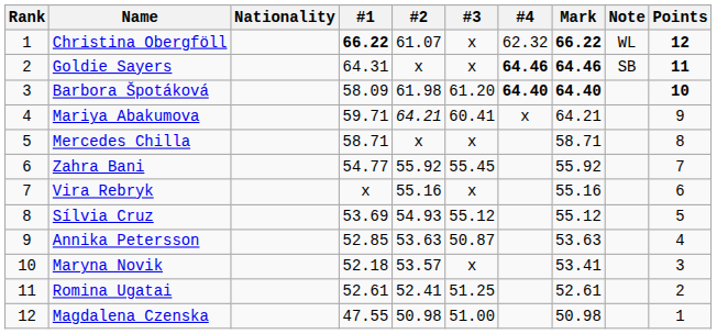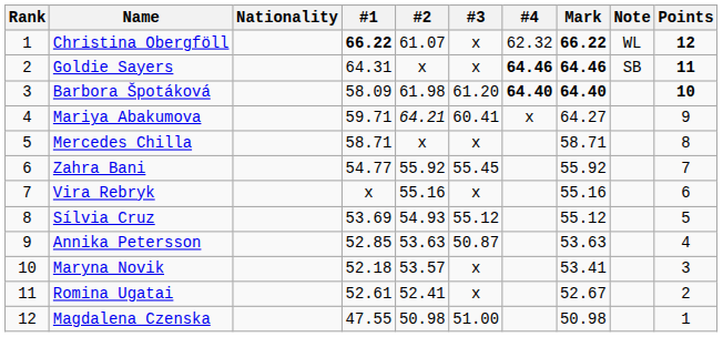 <table class="wikitable sortable" style="text-align:center">
 <tr>
 <th>Rank</th>
 <th>Name</th>
 <th>Nationality</th>
 <th>#1</th>
 <th>#2</th>
 <th>#3</th>
 <th>#4</th>
 <th>Mark</th>
 <th>Note</th>
 <th>Points</th>
 </tr>
 <tr>
 <td>1</td>
 <td align=left><a href='#'>Christina Obergföll</a></td>
 <td align=left></td>
 <td><strong>66.22</strong></td>
 <td>61.07</td>
 <td>x</td>
 <td>62.32</td>
 <td><strong>66.22</strong></td>
 <td>WL</td>
 <td><strong>12</strong></td>
 </tr>
 <tr>
 <td>2</td>
 <td align=left><a href='#'>Goldie Sayers</a></td>
 <td align=left></td>
 <td>64.31</td>
 <td>x</td>
 <td>x</td>
 <td><strong>64.46</strong></td>
 <td><strong>64.46</strong></td>
 <td>SB</td>
 <td><strong>11</strong></td>
 </tr>
 <tr>
 <td>3</td>
 <td align=left><a href='#'>Barbora Špotáková</a></td>
 <td align=left></td>
 <td>58.09</td>
 <td>61.98</td>
 <td>61.20</td>
 <td><strong>64.40</strong></td>
 <td><strong>64.40</strong></td>
 <td></td>
 <td><strong>10</strong></td>
 </tr>
 <tr>
 <td>4</td>
 <td align=left><a href='#'>Mariya Abakumova</a></td>
 <td align=left></td>
 <td>59.71</td>
 <td><em>64.21<strong></td>
 <td>60.41</td>
 <td>x</td>
-<td></strong>64.21<strong></td>
+<td></strong>64.27<strong></td>
 <td></td>
 <td></strong>9<strong></td>
 </tr>
 <tr>
 <td>5</td>
 <td align=left><a href='#'>Mercedes Chilla</a></td>
 <td align=left></td>
 <td></strong>58.71<strong></td>
 <td>x</td>
 <td>x</td>
 <td></td>
 <td></strong>58.71<strong></td>
 <td></td>
 <td></strong>8<strong></td>
 </tr>
 <tr>
 <td>6</td>
 <td align=left><a href='#'>Zahra Bani</a></td>
 <td align=left></td>
 <td>54.77</td>
 <td></strong>55.92<strong></td>
 <td>55.45</td>
 <td></td>
 <td></strong>55.92<strong></td>
 <td></td>
 <td></strong>7<strong></td>
 </tr>
 <tr>
 <td>7</td>
 <td align=left><a href='#'>Vira Rebryk</a></td>
 <td align=left></td>
 <td>x</td>
 <td></strong>55.16<strong></td>
 <td>x</td>
 <td></td>
 <td></strong>55.16<strong></td>
 <td></td>
 <td></strong>6<strong></td>
 </tr>
 <tr>
 <td>8</td>
 <td align=left><a href='#'>Sílvia Cruz</a></td>
 <td align=left></td>
 <td>53.69</td>
 <td>54.93</td>
 <td></strong>55.12<strong></td>
 <td></td>
 <td></strong>55.12<strong></td>
 <td></td>
 <td></strong>5<strong></td>
 </tr>
 <tr>
 <td>9</td>
 <td align=left><a href='#'>Annika Petersson</a></td>
 <td align=left></td>
 <td>52.85</td>
 <td></strong>53.63<strong></td>
 <td>50.87</td>
 <td></td>
 <td></strong>53.63<strong></td>
 <td></td>
 <td></strong>4<strong></td>
 </tr>
 <tr>
 <td>10</td>
 <td align=left><a href='#'>Maryna Novik</a></td>
 <td align=left></td>
 <td>52.18</td>
 <td></strong>53.57<strong></td>
 <td>x</td>
 <td></td>
 <td></strong>53.41<strong></td>
 <td></td>
 <td></strong>3<strong></td>
 </tr>
 <tr>
 <td>11</td>
 <td align=left><a href='#'>Romina Ugatai</a></td>
 <td align=left></td>
 <td></strong>52.61<strong></td>
 <td>52.41</td>
-<td>51.25</td>
+<td>x</td>
 <td></td>
-<td></strong>52.61<strong></td>
+<td></strong>52.67<strong></td>
 <td></td>
 <td></strong>2<strong></td>
 </tr>
 <tr>
 <td>12</td>
 <td align=left><a href='#'>Magdalena Czenska</a></td>
 <td align=left></td>
 <td>47.55</td>
 <td></strong>50.98<strong></td>
 <td>51.00</td>
 <td></td>
 <td></strong>50.98<strong></td>
 <td></td>
 <td></strong>1<strong></td>
 </tr>
 </table>
